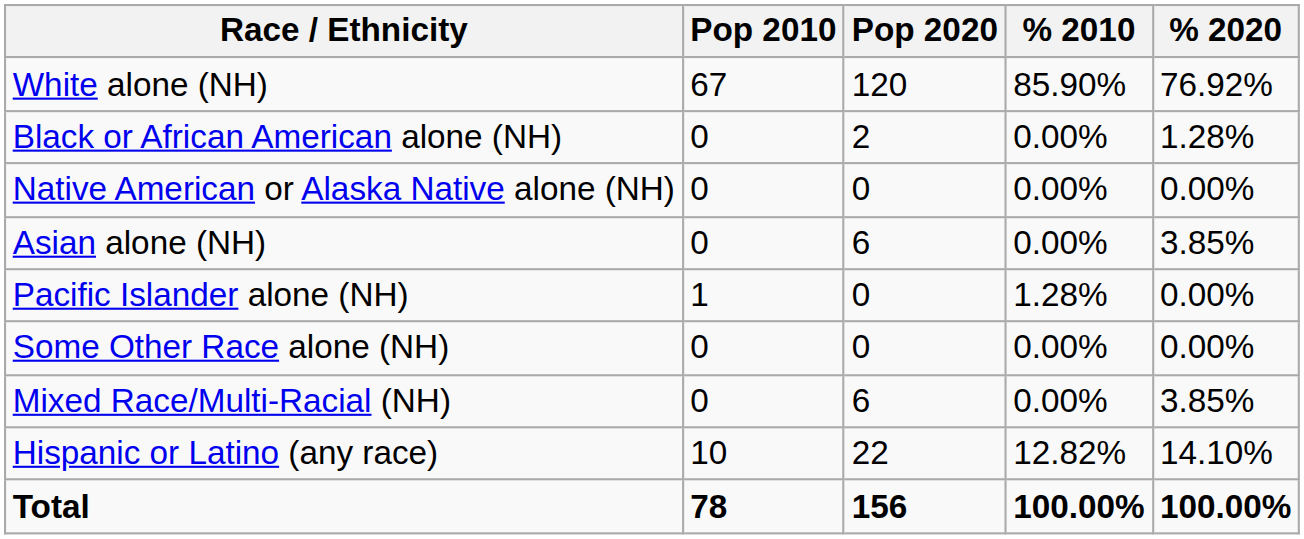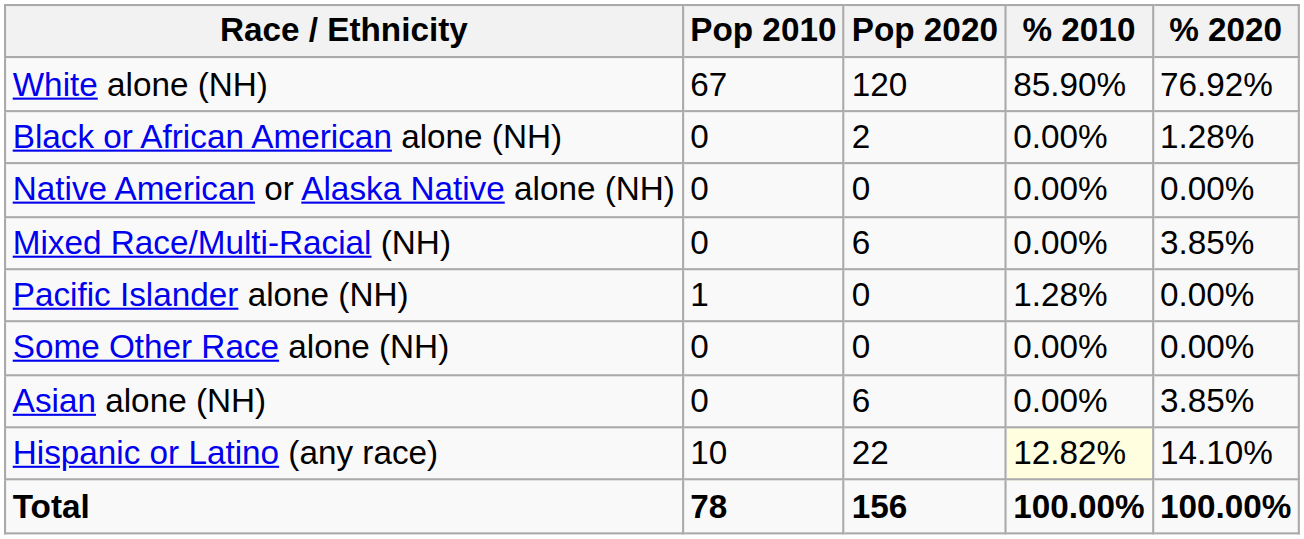 <table class="wikitable">
 <tr>
 <th>Race / Ethnicity</th>
 <th>Pop 2010</th>
 <th>Pop 2020</th>
 <th>% 2010</th>
 <th>% 2020</th>
 </tr>
 <tr>
 <td><a href='#'>White</a> alone (NH)</td>
 <td>67</td>
 <td>120</td>
 <td>85.90%</td>
 <td>76.92%</td>
 </tr>
 <tr>
 <td><a href='#'>Black or African American</a> alone (NH)</td>
 <td>0</td>
 <td>2</td>
 <td>0.00%</td>
 <td>1.28%</td>
 </tr>
 <tr>
 <td><a href='#'>Native American</a> or <a href='#'>Alaska Native</a> alone (NH)</td>
 <td>0</td>
 <td>0</td>
 <td>0.00%</td>
 <td>0.00%</td>
 </tr>
 <tr>
-<td><a href='#'>Asian</a> alone (NH)</td>
+<td><a href='#'>Mixed Race/Multi-Racial</a> (NH)</td>
 <td>0</td>
 <td>6</td>
 <td>0.00%</td>
 <td>3.85%</td>
 </tr>
 <tr>
 <td><a href='#'>Pacific Islander</a> alone (NH)</td>
 <td>1</td>
 <td>0</td>
 <td>1.28%</td>
 <td>0.00%</td>
 </tr>
 <tr>
 <td><a href='#'>Some Other Race</a> alone (NH)</td>
 <td>0</td>
 <td>0</td>
 <td>0.00%</td>
 <td>0.00%</td>
 </tr>
 <tr>
-<td><a href='#'>Mixed Race/Multi-Racial</a> (NH)</td>
+<td><a href='#'>Asian</a> alone (NH)</td>
 <td>0</td>
 <td>6</td>
 <td>0.00%</td>
 <td>3.85%</td>
 </tr>
 <tr>
 <td><a href='#'>Hispanic or Latino</a> (any race)</td>
 <td>10</td>
 <td>22</td>
-<td>12.82%</td>
+<td style="background: lightyellow;">12.82%</td>
 <td>14.10%</td>
 </tr>
 <tr>
 <td><strong>Total</strong></td>
 <td><strong>78</strong></td>
 <td><strong>156</strong></td>
 <td><strong>100.00%</strong></td>
 <td><strong>100.00%</strong></td>
 </tr>
 </table>
